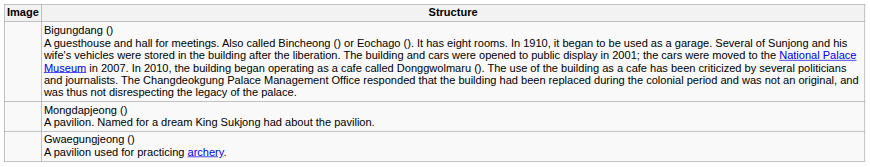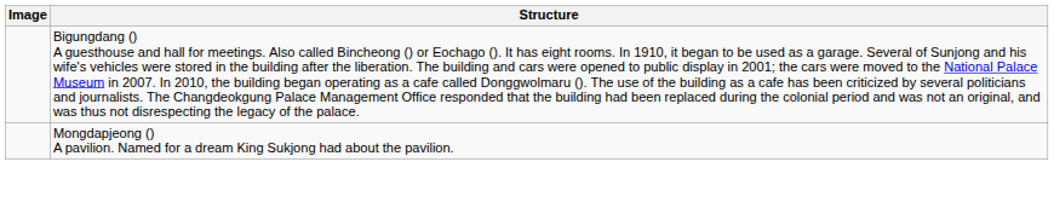 <table class="wikitable">
 <tr>
 <th>Image</th>
 <th>Structure</th>
 </tr>
 <tr>
 <td></td>
 <td>Bigungdang ()<br>A guesthouse and hall for meetings. Also called Bincheong () or Eochago (). It has eight rooms. In 1910, it began to be used as a garage. Several of Sunjong and his wife's vehicles were stored in the building after the liberation. The building and cars were opened to public display in 2001; the cars were moved to the <a href='#'>National Palace Museum</a> in 2007. In 2010, the building began operating as a cafe called Donggwolmaru (). The use of the building as a cafe has been criticized by several politicians and journalists. The Changdeokgung Palace Management Office responded that the building had been replaced during the colonial period and was not an original, and was thus not disrespecting the legacy of the palace.</td>
 </tr>
 <tr>
 <td></td>
 <td>Mongdapjeong ()<br>A pavilion. Named for a dream King Sukjong had about the pavilion.</td>
 </tr>
-<tr>
-<td></td>
-<td>Gwaegungjeong ()<br>A pavilion used for practicing <a href='#'>archery</a>.</td>
-</tr>
 </table>
